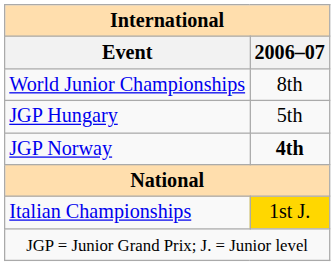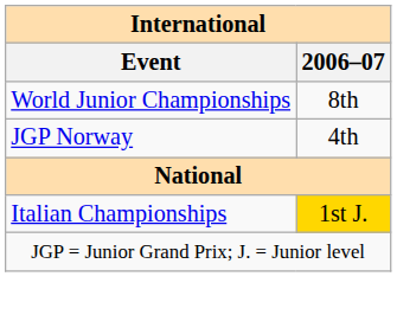 <table class="wikitable" style="text-align:center">
 <tr>
 <th style="background-color: #ffdead; " colspan=2 align=center><strong>International</strong></th>
 </tr>
 <tr>
 <th>Event</th>
 <th>2006–07</th>
 </tr>
 <tr>
 <td align=left><a href='#'>World Junior Championships</a></td>
 <td>8th</td>
 </tr>
 <tr>
-<td align=left><a href='#'>JGP Hungary</a></td>
-<td>5th</td>
-</tr>
-<tr>
 <td align=left><a href='#'>JGP Norway</a></td>
-<td><strong>4th</strong></td>
+<td>4th</td>
 </tr>
 <tr>
 <th style="background-color: #ffdead; " colspan=2 align=center><strong>National</strong></th>
 </tr>
 <tr>
 <td align=left><a href='#'>Italian Championships</a></td>
 <td bgcolor=gold>1st J.</td>
 </tr>
 <tr>
 <td colspan=2 align=center><small> JGP = Junior Grand Prix; J. = Junior level </small></td>
 </tr>
 </table>
